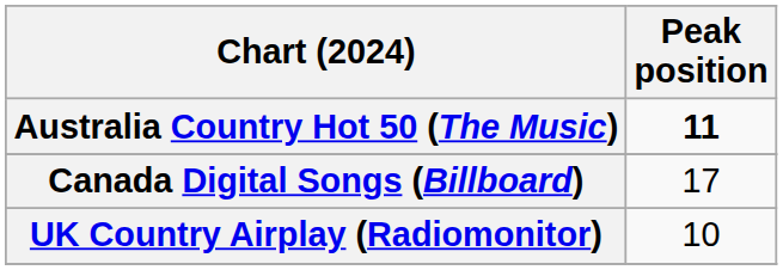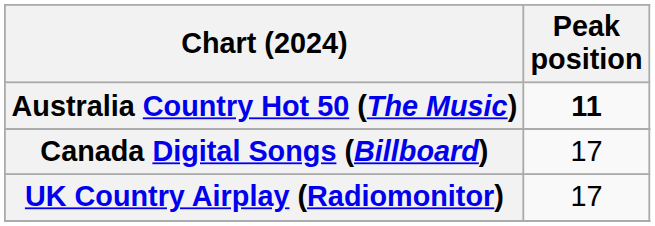 <table class="wikitable sortable plainrowheaders" style="text-align:center">
 <tr>
 <th scope="col">Chart (2024)</th>
 <th scope="col">Peak<br>position</th>
 </tr>
 <tr>
 <th scope="row">Australia <a href='#'>Country Hot 50</a> (<em><a href='#'>The Music</a></em>)</th>
 <td><strong>11</strong></td>
 </tr>
 <tr>
 </tr>
 <tr>
 <th scope="row">Canada <a href='#'>Digital Songs</a> (<em><a href='#'>Billboard</a></em>)</th>
 <td>17</td>
 </tr>
 <tr>
 <th scope="row"><a href='#'>UK Country Airplay</a> (<a href='#'>Radiomonitor</a>)</th>
-<td>10</td>
+<td>17</td>
 </tr>
 <tr>
 </tr>
 <tr>
 </tr>
 <tr>
 </tr>
 </table>
